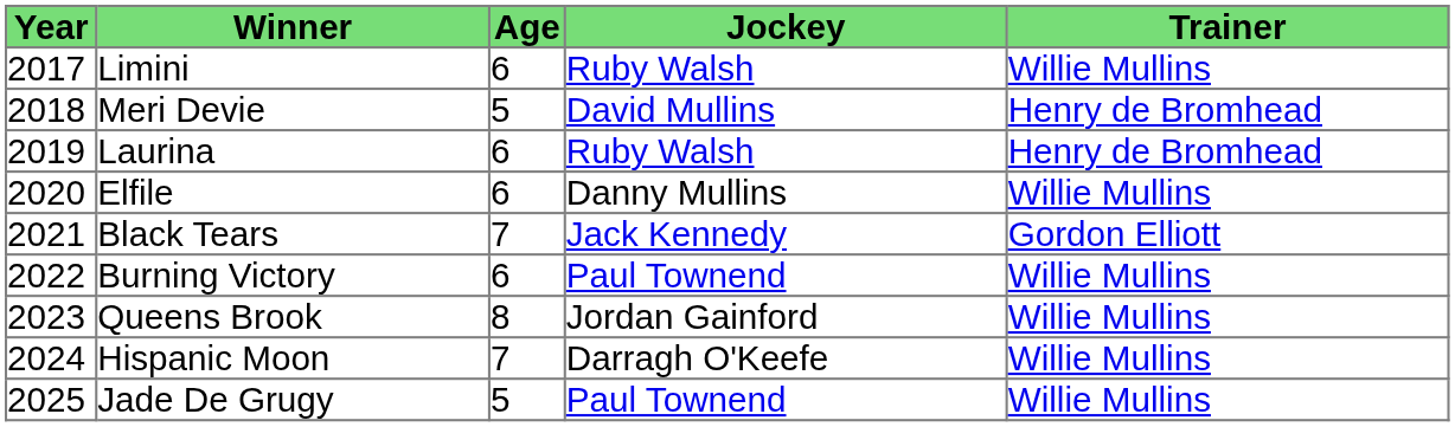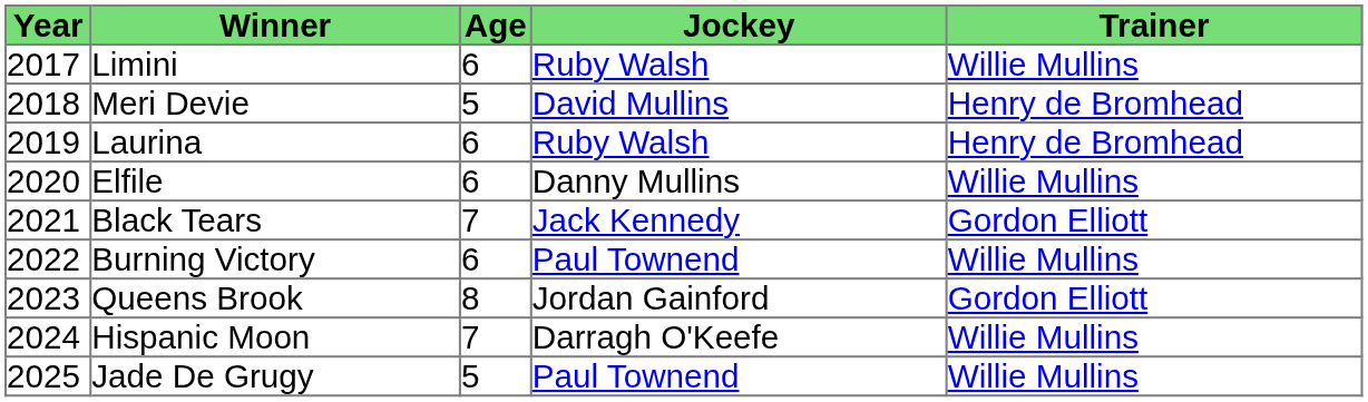 <table class = "sortable" | border="1" cellpadding="0" style="border-collapse: collapse; font-size:90%">
 <tr bgcolor="#77dd77" align="center">
 <td style="width:36px"><strong>Year</strong></td>
 <td style="width:160px"><strong>Winner</strong></td>
 <td style="width:30px"><strong>Age</strong></td>
 <td style="width:180px"><strong>Jockey</strong></td>
 <td style="width:180px"><strong>Trainer</strong></td>
 </tr>
 <tr>
 <td>2017</td>
 <td>Limini</td>
 <td>6</td>
 <td><a href='#'>Ruby Walsh</a></td>
 <td><a href='#'>Willie Mullins</a></td>
 </tr>
 <tr>
 <td>2018</td>
 <td>Meri Devie</td>
 <td>5</td>
 <td><a href='#'>David Mullins</a></td>
 <td><a href='#'>Henry de Bromhead</a></td>
 </tr>
 <tr>
 <td>2019</td>
 <td>Laurina</td>
 <td>6</td>
 <td><a href='#'>Ruby Walsh</a></td>
 <td><a href='#'>Henry de Bromhead</a></td>
 </tr>
 <tr>
 <td>2020</td>
 <td>Elfile</td>
 <td>6</td>
 <td>Danny Mullins</td>
 <td><a href='#'>Willie Mullins</a></td>
 </tr>
 <tr>
 <td>2021</td>
 <td>Black Tears</td>
 <td>7</td>
 <td><a href='#'>Jack Kennedy</a></td>
 <td><a href='#'>Gordon Elliott</a></td>
 </tr>
 <tr>
 <td>2022</td>
 <td>Burning Victory</td>
 <td>6</td>
 <td><a href='#'>Paul Townend</a></td>
 <td><a href='#'>Willie Mullins</a></td>
 </tr>
 <tr>
 <td>2023</td>
 <td>Queens Brook</td>
 <td>8</td>
 <td>Jordan Gainford</td>
-<td><a href='#'>Willie Mullins</a></td>
+<td><a href='#'>Gordon Elliott</a></td>
 </tr>
 <tr>
 <td>2024</td>
 <td>Hispanic Moon</td>
 <td>7</td>
 <td>Darragh O'Keefe</td>
 <td><a href='#'>Willie Mullins</a></td>
 </tr>
 <tr>
 <td>2025</td>
 <td>Jade De Grugy</td>
 <td>5</td>
 <td><a href='#'>Paul Townend</a></td>
 <td><a href='#'>Willie Mullins</a></td>
 </tr>
 </table>
